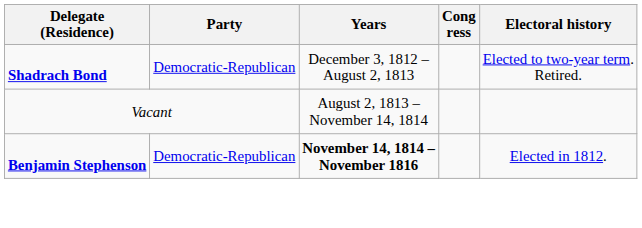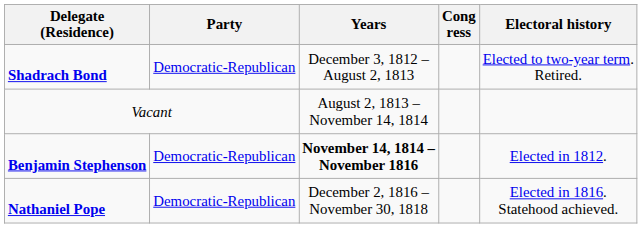 <table class=wikitable style="text-align:center">
 <tr>
 <th>Delegate<br>(Residence)</th>
 <th>Party</th>
 <th>Years</th>
 <th>Cong<br>ress</th>
 <th>Electoral history</th>
 </tr>
 <tr style="height:3em">
 <td align=left><br><strong><a href='#'>Shadrach Bond</a></strong><br></td>
 <td><a href='#'>Democratic-Republican</a></td>
 <td nowrap>December 3, 1812 –<br>August 2, 1813</td>
 <td></td>
 <td><a href='#'>Elected to two-year term</a>.<br>Retired.</td>
 </tr>
 <tr style="height:3em">
 <td colspan=2><em>Vacant</em></td>
 <td nowrap>August 2, 1813 –<br>November 14, 1814</td>
 <td></td>
 <td></td>
 </tr>
 <tr style="height:3em">
 <td align=left><br><strong><a href='#'>Benjamin Stephenson</a></strong><br></td>
 <td><a href='#'>Democratic-Republican</a></td>
 <td nowrap><strong>November 14, 1814 –<br>November 1816</strong></td>
 <td></td>
 <td><a href='#'>Elected in 1812</a>.<br></td>
 </tr>
+<tr style="height:3em">
+<td align=left><br><strong><a href='#'>Nathaniel Pope</a></strong><br></td>
+<td><a href='#'>Democratic-Republican</a></td>
+<td nowrap>December 2, 1816 –<br>November 30, 1818</td>
+<td></td>
+<td><a href='#'>Elected in 1816</a>.<br>Statehood achieved.</td>
+</tr>
 </table>
